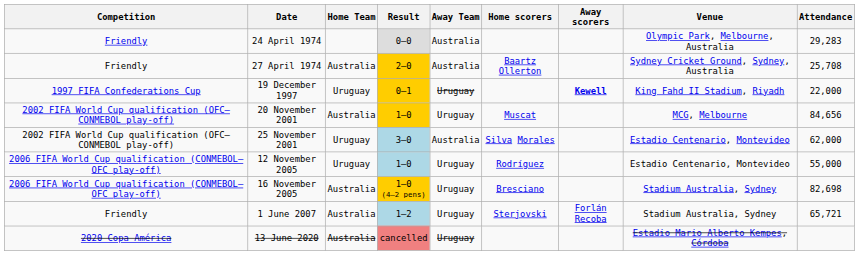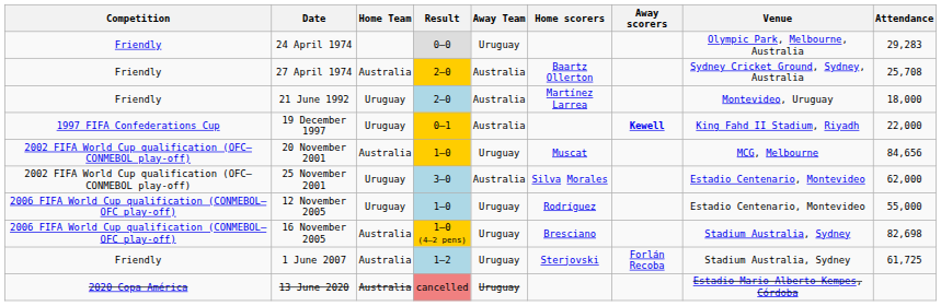 <table class="wikitable sortable" style="width:Xem; margin:0 left; text-align:center">
 <tr>
 <th>Competition</th>
 <th>Date</th>
 <th>Home Team</th>
 <th>Result</th>
 <th>Away Team</th>
 <th>Home scorers</th>
 <th>Away scorers</th>
 <th>Venue</th>
 <th>Attendance</th>
 </tr>
 <tr>
 <td><a href='#'>Friendly</a></td>
 <td>24 April 1974</td>
 <td></td>
 <td bgcolor=#DDD>0–0</td>
-<td>Australia</td>
+<td>Uruguay</td>
 <td></td>
 <td></td>
 <td><a href='#'>Olympic Park</a>, <a href='#'>Melbourne</a>, Australia</td>
 <td>29,283</td>
 </tr>
 <tr>
 <td>Friendly</td>
 <td>27 April 1974</td>
 <td>Australia</td>
 <td bgcolor=#FFCD00>2–0</td>
 <td>Australia</td>
 <td><a href='#'>Baartz</a>  <a href='#'>Ollerton</a> </td>
 <td></td>
 <td><a href='#'>Sydney Cricket Ground</a>, <a href='#'>Sydney</a>, Australia</td>
 <td>25,708</td>
 </tr>
 <tr>
+<td>Friendly</td>
+<td>21 June 1992</td>
+<td>Uruguay</td>
+<td bgcolor=lightblue>2–0</td>
+<td>Australia</td>
+<td><a href='#'>Martínez</a>  <a href='#'>Larrea</a> </td>
+<td></td>
+<td><a href='#'>Montevideo</a>, Uruguay</td>
+<td>18,000</td>
+</tr>
+<tr>
 <td><a href='#'>1997 FIFA Confederations Cup</a></td>
 <td>19 December 1997</td>
 <td>Uruguay</td>
 <td bgcolor=#FFCD00>0–1</td>
-<td><del>Uruguay</del></td>
+<td>Australia</td>
 <td></td>
 <td><strong><a href='#'>Kewell</a> </strong></td>
 <td><a href='#'>King Fahd II Stadium</a>, <a href='#'>Riyadh</a></td>
 <td>22,000</td>
 </tr>
 <tr>
 <td><a href='#'>2002 FIFA World Cup qualification (OFC–CONMEBOL play-off)</a></td>
 <td>20 November 2001</td>
 <td>Australia</td>
 <td bgcolor=#FFCD00>1–0</td>
 <td>Uruguay</td>
 <td><a href='#'>Muscat</a> </td>
 <td></td>
 <td><a href='#'>MCG</a>, <a href='#'>Melbourne</a></td>
 <td>84,656</td>
 </tr>
 <tr>
 <td>2002 FIFA World Cup qualification (OFC–CONMEBOL play-off)</td>
 <td>25 November 2001</td>
 <td>Uruguay</td>
 <td bgcolor=lightblue>3–0</td>
 <td>Australia</td>
 <td><a href='#'>Silva</a>  <a href='#'>Morales</a>	</td>
 <td></td>
 <td><a href='#'>Estadio Centenario</a>, <a href='#'>Montevideo</a></td>
 <td>62,000</td>
 </tr>
 <tr>
 <td><a href='#'>2006 FIFA World Cup qualification (CONMEBOL–OFC play-off)</a></td>
 <td>12 November 2005</td>
 <td>Uruguay</td>
 <td bgcolor=lightblue>1–0</td>
 <td>Uruguay</td>
 <td><a href='#'>Rodríguez</a> </td>
 <td></td>
 <td>Estadio Centenario, Montevideo</td>
 <td>55,000</td>
 </tr>
 <tr>
 <td><a href='#'>2006 FIFA World Cup qualification (CONMEBOL–OFC play-off)</a></td>
 <td>16 November 2005</td>
 <td>Australia</td>
 <td bgcolor=#FFCD00>1–0<br><small>(4–2 pens)</small></td>
 <td>Uruguay</td>
 <td><a href='#'>Bresciano</a> </td>
 <td></td>
 <td><a href='#'>Stadium Australia</a>, <a href='#'>Sydney</a></td>
 <td>82,698</td>
 </tr>
 <tr>
 <td>Friendly</td>
 <td>1 June 2007</td>
 <td>Australia</td>
 <td bgcolor=lightblue>1–2</td>
 <td>Uruguay</td>
 <td><a href='#'>Sterjovski</a> </td>
 <td><a href='#'>Forlán</a>  <a href='#'>Recoba</a> </td>
 <td>Stadium Australia, Sydney</td>
-<td>65,721</td>
+<td>61,725</td>
 </tr>
 <tr>
 <td 2021 Copa América><del><a href='#'>2020 Copa América</a></del></td>
 <td><del>13 June 2020</del></td>
 <td><del>Australia</del></td>
 <td bgcolor=#F08080>cancelled</td>
 <td><del>Uruguay</del></td>
 <td></td>
 <td></td>
 <td><del><a href='#'>Estadio Mario Alberto Kempes</a>, <a href='#'>Córdoba</a></del></td>
 </tr>
 </table>
